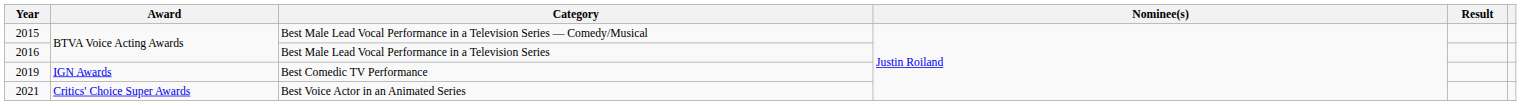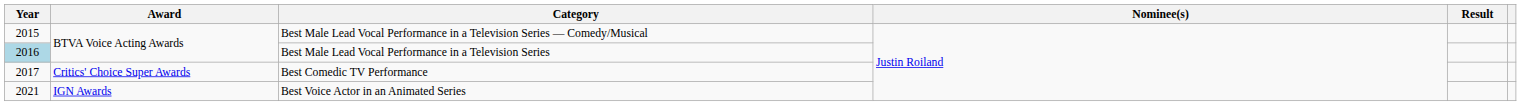 <table class="wikitable sortable"  style="font-size:95%; width:99%;">
 <tr>
 <th>Year</th>
 <th>Award</th>
 <th>Category</th>
 <th style="width:38%;">Nominee(s)</th>
 <th>Result</th>
 <th class=unsortable></th>
 </tr>
 <tr>
 <td style="text-align:center;">2015</td>
 <td rowspan="2">BTVA Voice Acting Awards</td>
 <td>Best Male Lead Vocal Performance in a Television Series — Comedy/Musical</td>
 <td rowspan="4"><a href='#'>Justin Roiland</a></td>
 <td></td>
 <td style="text-align:center;"></td>
 </tr>
 <tr>
-<td style="text-align:center;">2016</td>
+<td style="background: lightblue; text-align:center;">2016</td>
 <td>Best Male Lead Vocal Performance in a Television Series</td>
 <td></td>
 <td style="text-align:center;"></td>
 </tr>
 <tr>
-<td style="text-align:center;">2019</td>
-<td><a href='#'>IGN Awards</a></td>
+<td style="text-align:center;">2017</td>
+<td><a href='#'>Critics' Choice Super Awards</a></td>
 <td>Best Comedic TV Performance</td>
 <td></td>
 <td style="text-align:center;"></td>
 </tr>
 <tr>
 <td style="text-align:center;">2021</td>
-<td><a href='#'>Critics' Choice Super Awards</a></td>
+<td><a href='#'>IGN Awards</a></td>
 <td>Best Voice Actor in an Animated Series</td>
 <td></td>
 <td style="text-align:center;"></td>
 </tr>
 </table>
